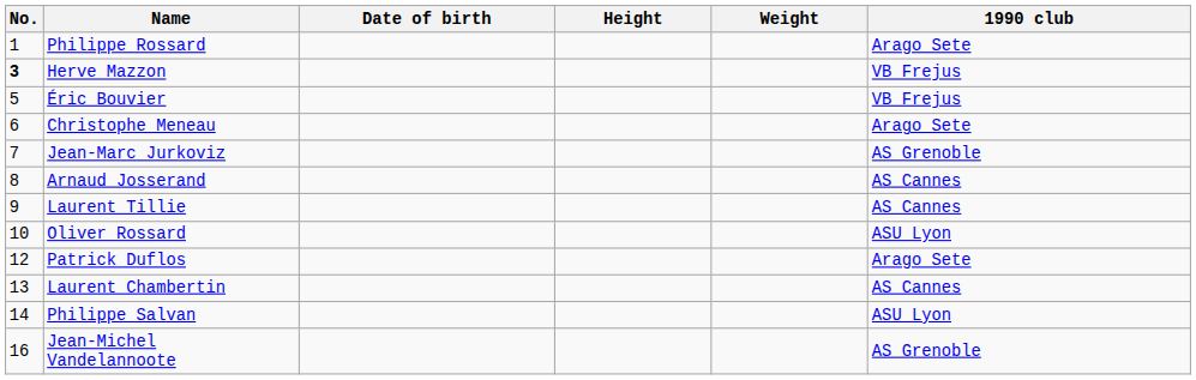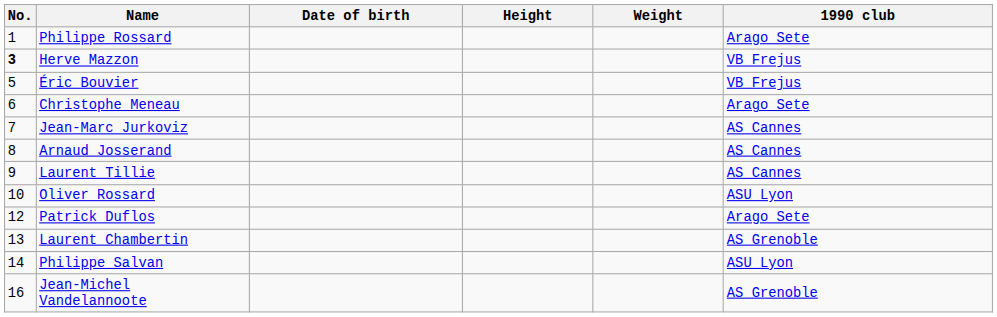 <table class=wikitable sortable style=font-size:100%; text-align:center;>
 <tr>
 <th>No.</th>
 <th style=width:15em>Name</th>
 <th style=width:15em>Date of birth</th>
 <th style=width:9em>Height</th>
 <th style=width:9em>Weight</th>
 <th style=width:19em>1990 club</th>
 </tr>
 <tr>
 <td>1</td>
 <td><a href='#'>Philippe Rossard</a></td>
 <td></td>
 <td></td>
 <td></td>
 <td><a href='#'>Arago Sete</a></td>
 </tr>
 <tr>
 <td><strong>3</strong></td>
 <td><a href='#'>Herve Mazzon</a></td>
 <td></td>
 <td></td>
 <td></td>
 <td><a href='#'>VB Frejus</a></td>
 </tr>
 <tr>
 <td>5</td>
 <td><a href='#'>Éric Bouvier</a></td>
 <td></td>
 <td></td>
 <td></td>
 <td><a href='#'>VB Frejus</a></td>
 </tr>
 <tr>
 <td>6</td>
 <td><a href='#'>Christophe Meneau</a></td>
 <td></td>
 <td></td>
 <td></td>
 <td><a href='#'>Arago Sete</a></td>
 </tr>
 <tr>
 <td>7</td>
 <td><a href='#'>Jean-Marc Jurkoviz</a></td>
 <td></td>
 <td></td>
 <td></td>
-<td><a href='#'>AS Grenoble</a></td>
+<td><a href='#'>AS Cannes</a></td>
 </tr>
 <tr>
 <td>8</td>
 <td><a href='#'>Arnaud Josserand</a></td>
 <td></td>
 <td></td>
 <td></td>
 <td><a href='#'>AS Cannes</a></td>
 </tr>
 <tr>
 <td>9</td>
 <td><a href='#'>Laurent Tillie</a></td>
 <td></td>
 <td></td>
 <td></td>
 <td><a href='#'>AS Cannes</a></td>
 </tr>
 <tr>
 <td>10</td>
 <td><a href='#'>Oliver Rossard</a></td>
 <td></td>
 <td></td>
 <td></td>
 <td><a href='#'>ASU Lyon</a></td>
 </tr>
 <tr>
 <td>12</td>
 <td><a href='#'>Patrick Duflos</a></td>
 <td></td>
 <td></td>
 <td></td>
 <td><a href='#'>Arago Sete</a></td>
 </tr>
 <tr>
 <td>13</td>
 <td><a href='#'>Laurent Chambertin</a></td>
 <td></td>
 <td></td>
 <td></td>
-<td><a href='#'>AS Cannes</a></td>
+<td><a href='#'>AS Grenoble</a></td>
 </tr>
 <tr>
 <td>14</td>
 <td><a href='#'>Philippe Salvan</a></td>
 <td></td>
 <td></td>
 <td></td>
 <td><a href='#'>ASU Lyon</a></td>
 </tr>
 <tr>
 <td>16</td>
 <td><a href='#'>Jean-Michel Vandelannoote</a></td>
 <td></td>
 <td></td>
 <td></td>
 <td><a href='#'>AS Grenoble</a></td>
 </tr>
 </table>
